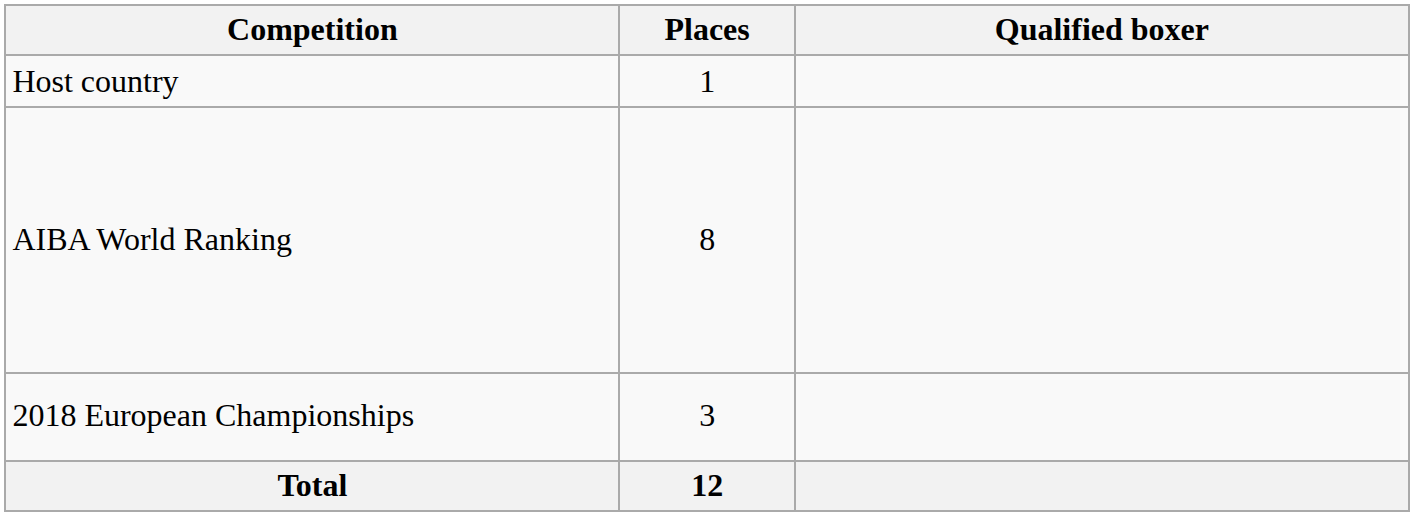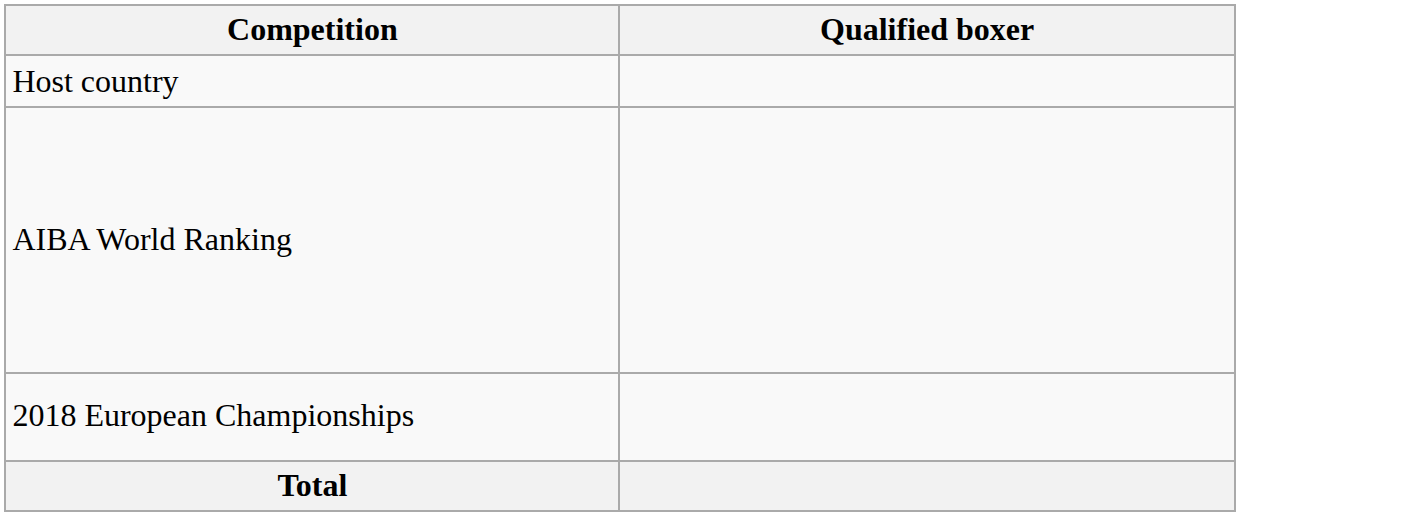 <table class=wikitable>
 <tr>
 <th width=300>Competition</th>
-<th width=80>Places</th>
 <th width=300>Qualified boxer</th>
 </tr>
 <tr>
 <td>Host country</td>
-<td align="center">1</td>
 <td></td>
 </tr>
 <tr>
 <td>AIBA World Ranking</td>
-<td align="center">8</td>
 <td><br><br><br><br><br><br><br></td>
 </tr>
 <tr>
 <td>2018 European Championships</td>
-<td align="center">3</td>
 <td><br><br></td>
 </tr>
 <tr>
 <th>Total</th>
-<th>12</th>
 <th></th>
 </tr>
 </table>
